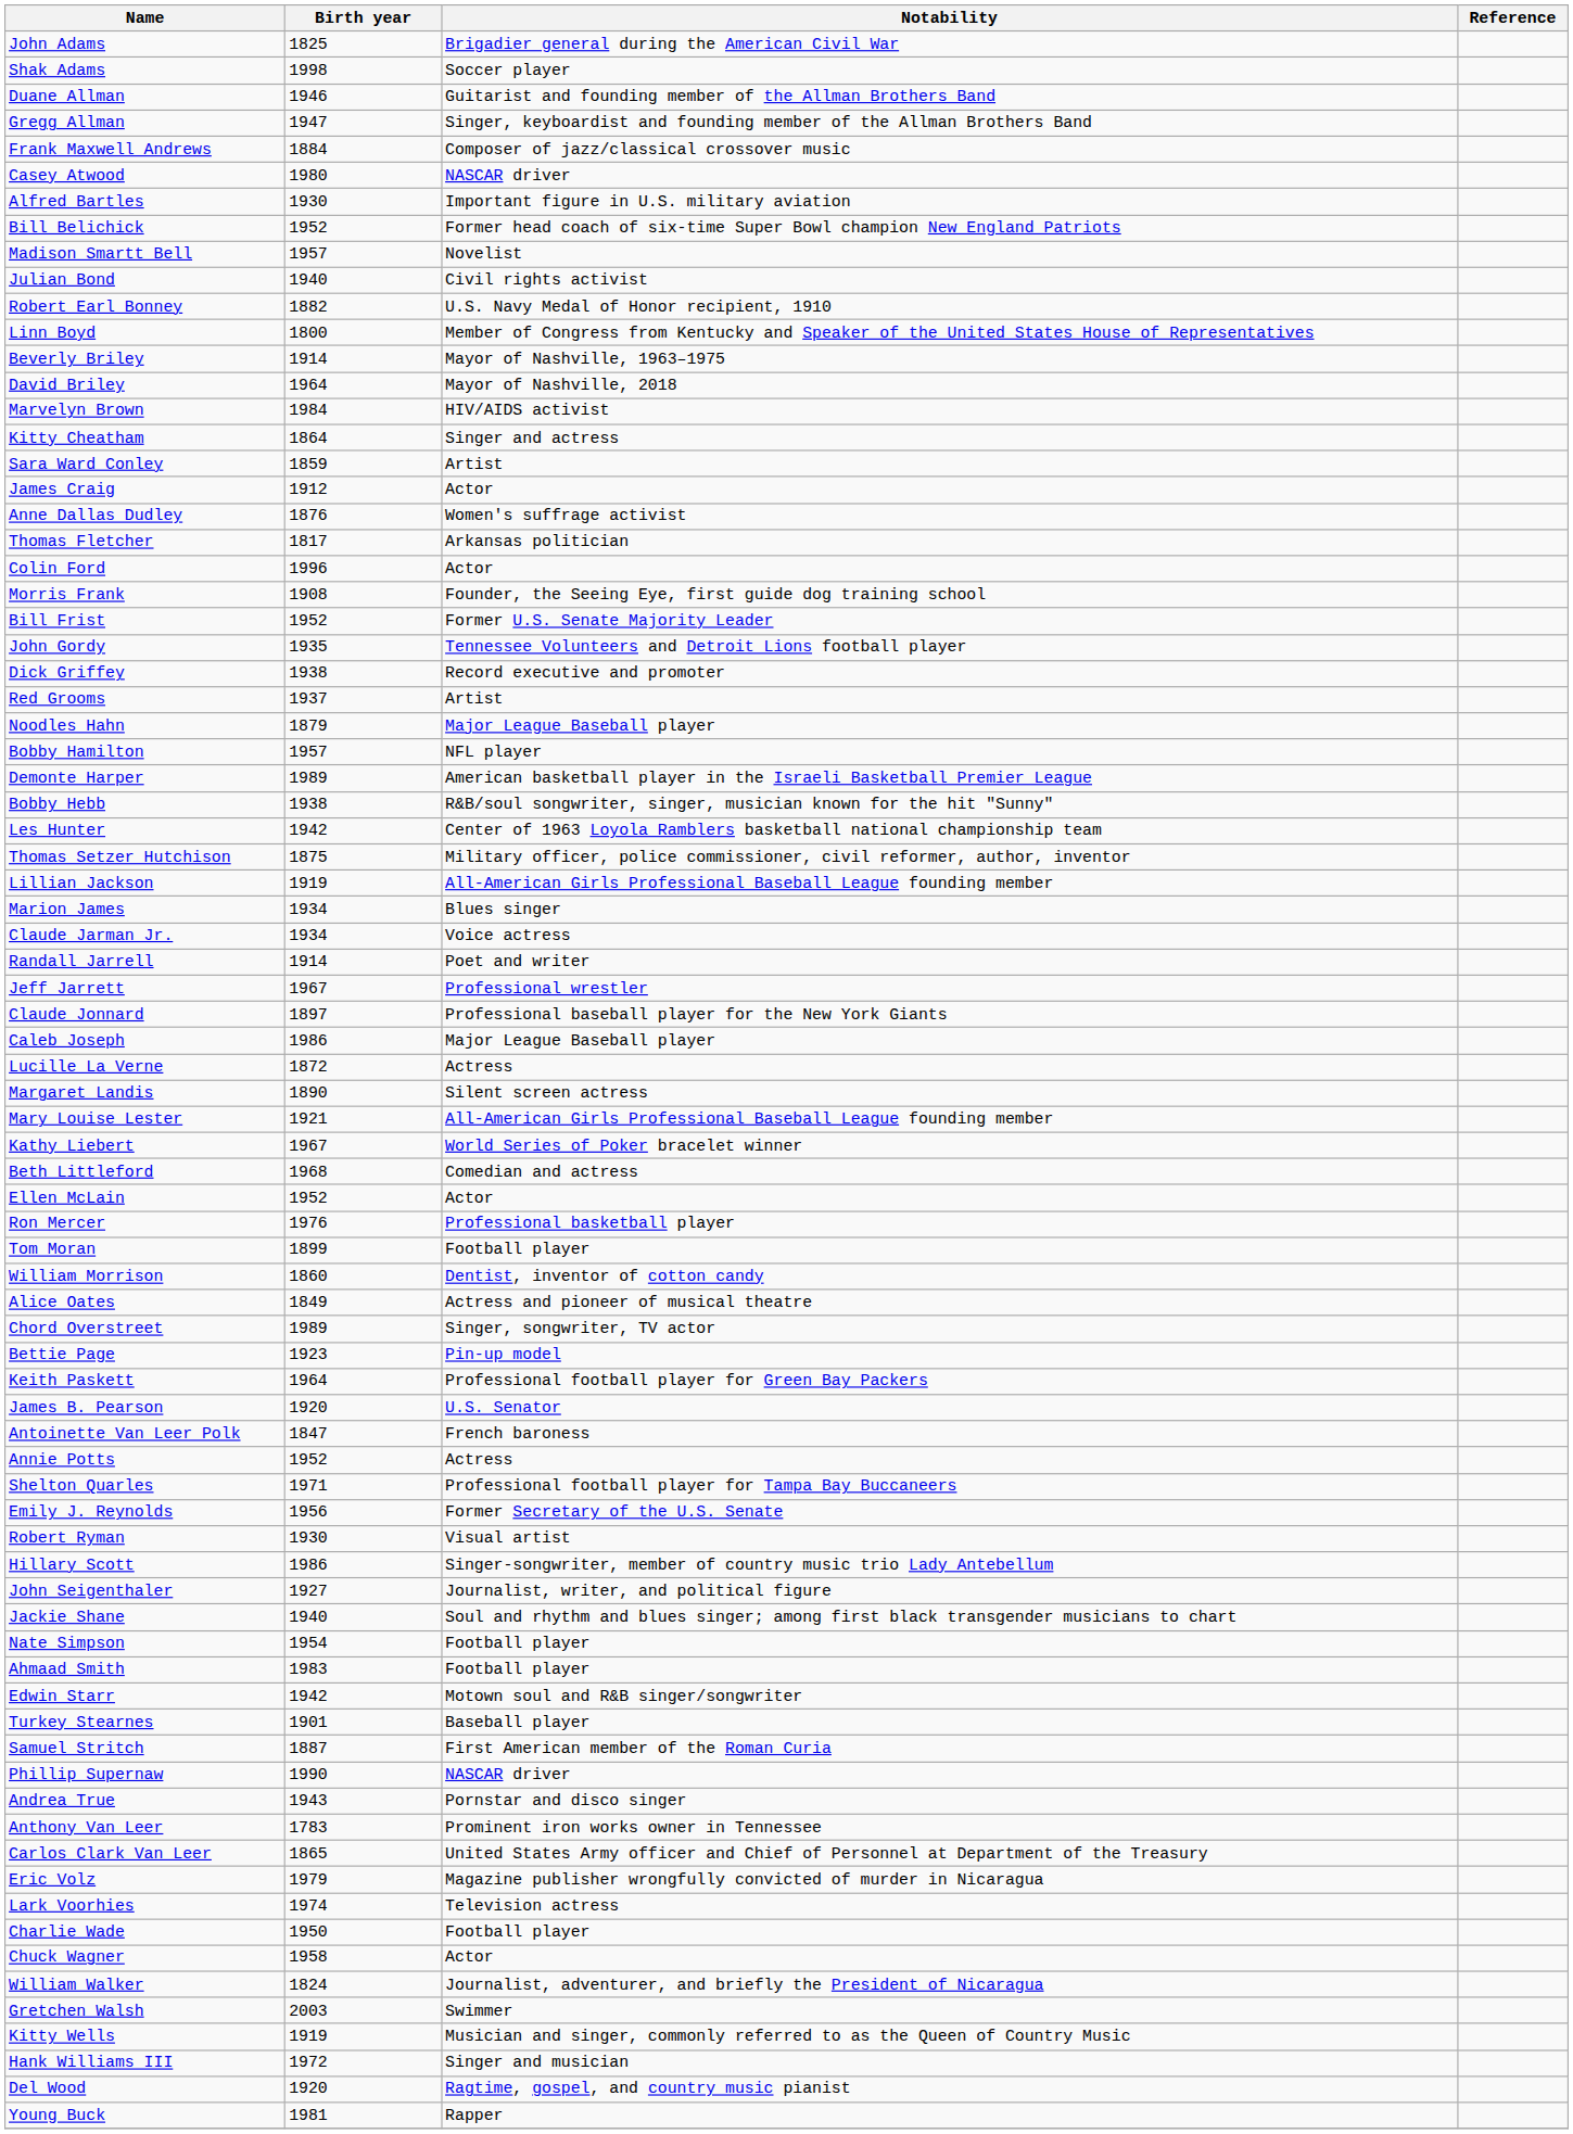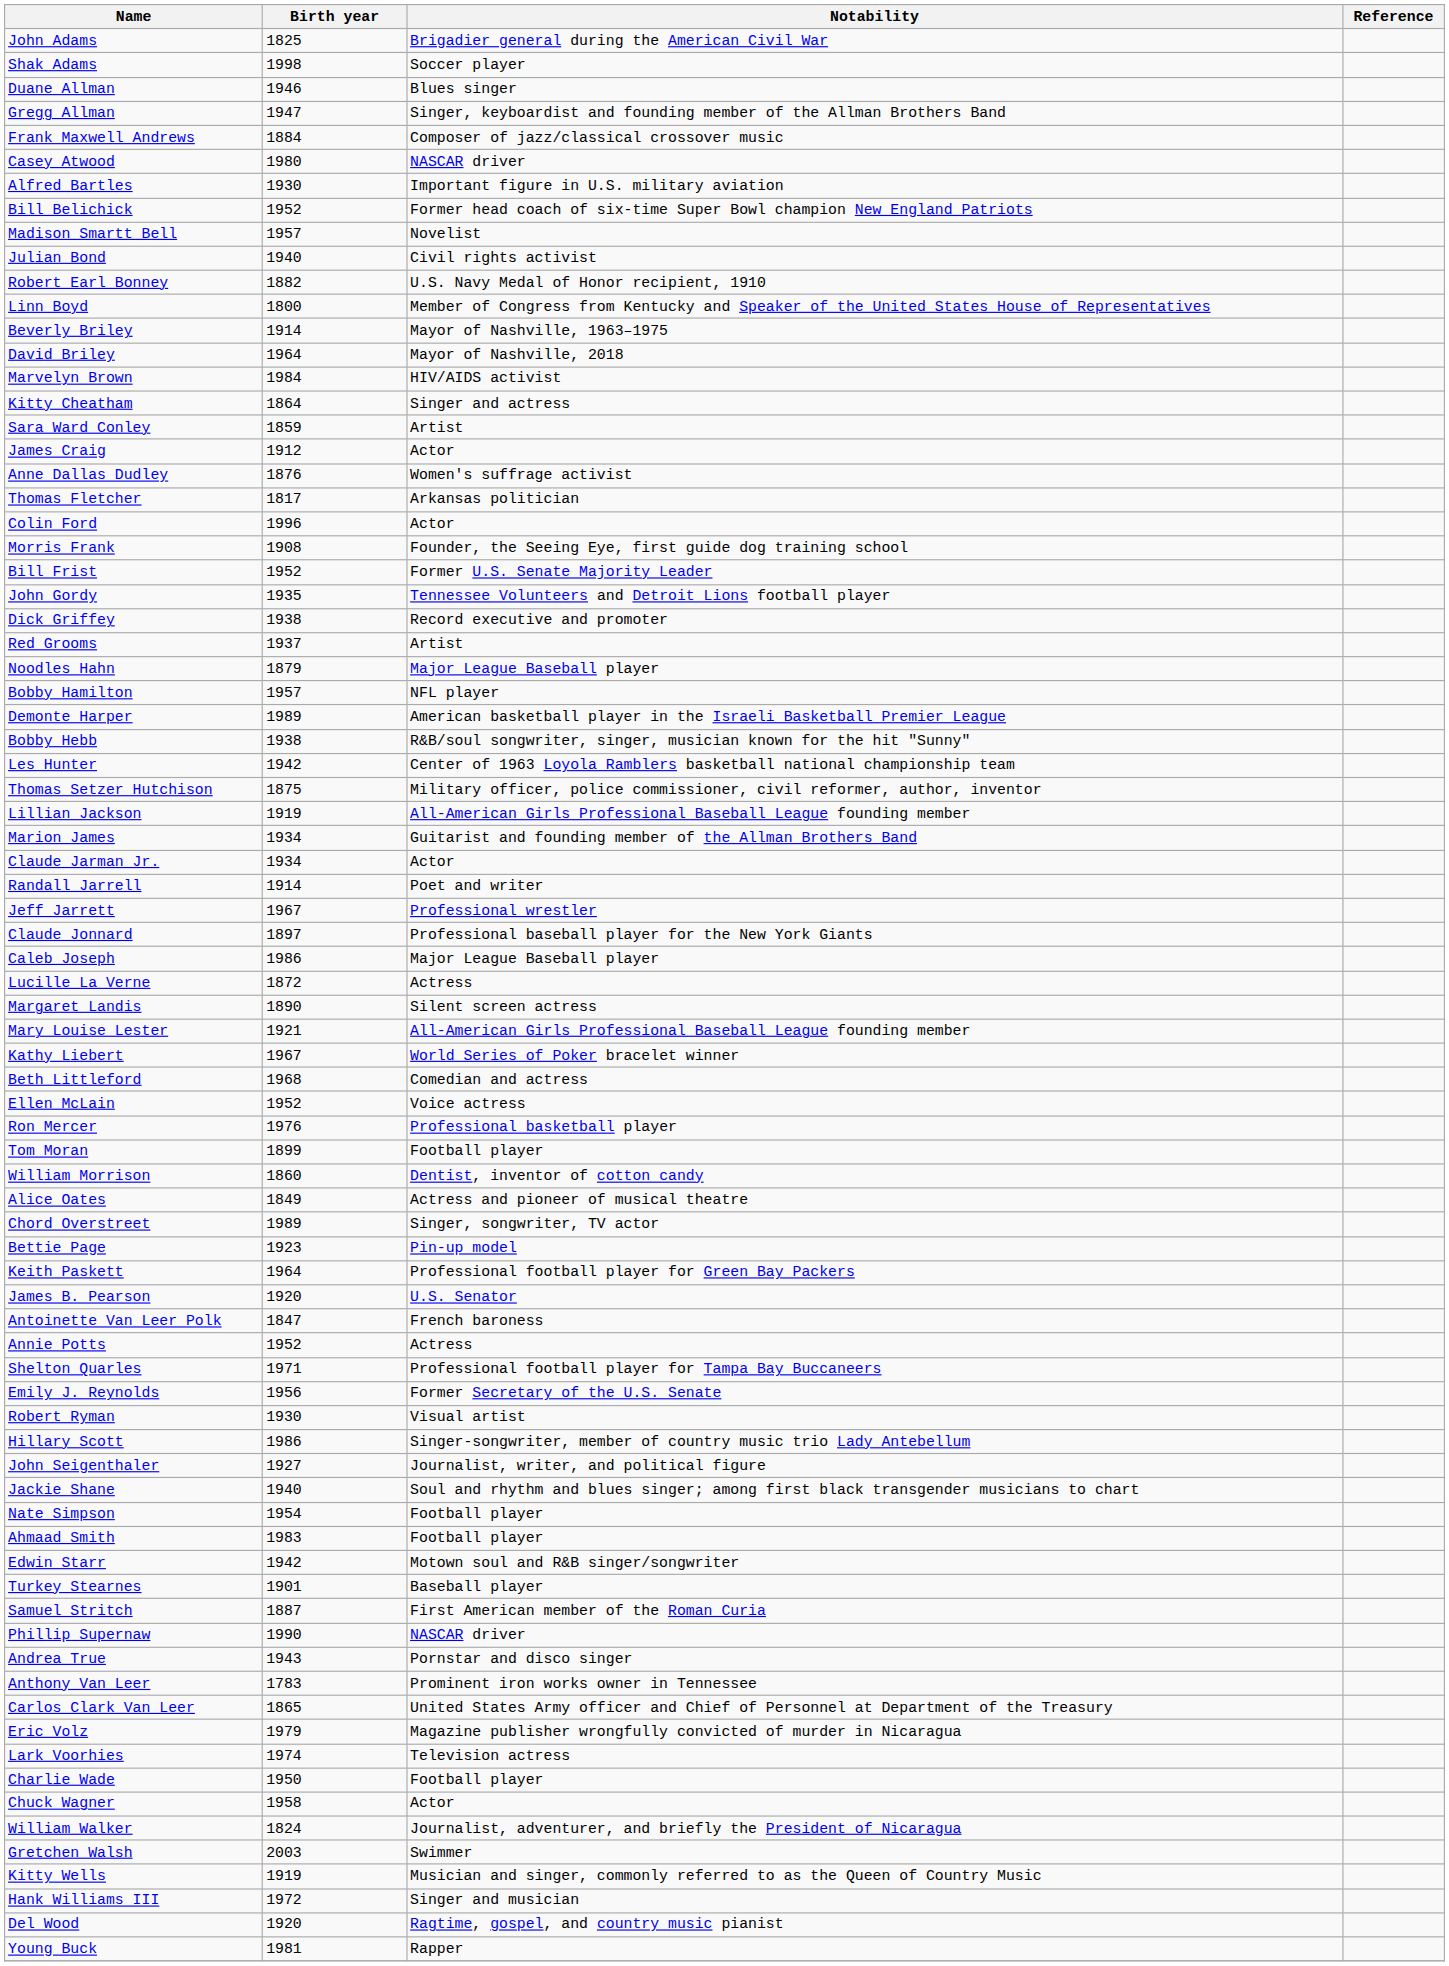 <table class="wikitable sortable" style="width:100%">
 <tr>
 <th style="width:*;">Name</th>
 <th style="width:10%;">Birth year</th>
 <th style="width:65%;">Notability</th>
 <th style="width:*;">Reference</th>
 </tr>
 <tr>
 <td><a href='#'>John Adams</a></td>
 <td>1825</td>
 <td><a href='#'>Brigadier general</a> during the <a href='#'>American Civil War</a></td>
 <td></td>
 </tr>
 <tr>
 <td><a href='#'>Shak Adams</a></td>
 <td>1998</td>
 <td>Soccer player</td>
 <td></td>
 </tr>
 <tr>
 <td><a href='#'>Duane Allman</a></td>
 <td>1946</td>
-<td>Guitarist and founding member of <a href='#'>the Allman Brothers Band</a></td>
+<td>Blues singer</td>
 <td></td>
 </tr>
 <tr>
 <td><a href='#'>Gregg Allman</a></td>
 <td>1947</td>
 <td>Singer, keyboardist and founding member of the Allman Brothers Band</td>
 <td></td>
 </tr>
 <tr>
 <td><a href='#'>Frank Maxwell Andrews</a></td>
 <td>1884</td>
 <td>Composer of jazz/classical crossover music</td>
 <td></td>
 </tr>
 <tr>
 <td><a href='#'>Casey Atwood</a></td>
 <td>1980</td>
 <td><a href='#'>NASCAR</a> driver</td>
 <td></td>
 </tr>
 <tr>
 <td><a href='#'>Alfred Bartles</a></td>
 <td>1930</td>
 <td>Important figure in U.S. military aviation</td>
 <td></td>
 </tr>
 <tr valign="top">
 <td><a href='#'>Bill Belichick</a></td>
 <td>1952</td>
 <td>Former head coach of six-time Super Bowl champion <a href='#'>New England Patriots</a></td>
 <td></td>
 </tr>
 <tr>
 <td><a href='#'>Madison Smartt Bell</a></td>
 <td>1957</td>
 <td>Novelist</td>
 <td></td>
 </tr>
 <tr>
 <td><a href='#'>Julian Bond</a></td>
 <td>1940</td>
 <td>Civil rights activist</td>
 <td></td>
 </tr>
 <tr>
 <td><a href='#'>Robert Earl Bonney</a></td>
 <td>1882</td>
 <td>U.S. Navy Medal of Honor recipient, 1910</td>
 <td></td>
 </tr>
 <tr>
 <td><a href='#'>Linn Boyd</a></td>
 <td>1800</td>
 <td>Member of Congress from Kentucky and <a href='#'>Speaker of the United States House of Representatives</a></td>
 <td></td>
 </tr>
 <tr>
 <td><a href='#'>Beverly Briley</a></td>
 <td>1914</td>
 <td>Mayor of Nashville, 1963–1975</td>
 <td></td>
 </tr>
 <tr>
 <td><a href='#'>David Briley</a></td>
 <td>1964</td>
 <td>Mayor of Nashville, 2018</td>
 <td></td>
 </tr>
 <tr>
 <td><a href='#'>Marvelyn Brown</a></td>
 <td>1984</td>
 <td>HIV/AIDS activist</td>
 <td></td>
 </tr>
 <tr>
 <td><a href='#'>Kitty Cheatham</a></td>
 <td>1864</td>
 <td>Singer and actress</td>
 <td></td>
 </tr>
 <tr>
 <td><a href='#'>Sara Ward Conley</a></td>
 <td>1859</td>
 <td>Artist</td>
 <td></td>
 </tr>
 <tr>
 <td><a href='#'>James Craig</a></td>
 <td>1912</td>
 <td>Actor</td>
 <td></td>
 </tr>
 <tr>
 <td><a href='#'>Anne Dallas Dudley</a></td>
 <td>1876</td>
 <td>Women's suffrage activist</td>
 <td></td>
 </tr>
 <tr>
 <td><a href='#'>Thomas Fletcher</a></td>
 <td>1817</td>
 <td>Arkansas politician</td>
 <td></td>
 </tr>
 <tr>
 <td><a href='#'>Colin Ford</a></td>
 <td>1996</td>
 <td>Actor</td>
 <td></td>
 </tr>
 <tr>
 <td><a href='#'>Morris Frank</a></td>
 <td>1908</td>
 <td>Founder, the Seeing Eye, first guide dog training school</td>
 </tr>
 <tr>
 <td><a href='#'>Bill Frist</a></td>
 <td>1952</td>
 <td>Former <a href='#'>U.S. Senate Majority Leader</a></td>
 <td></td>
 </tr>
 <tr>
 <td><a href='#'>John Gordy</a></td>
 <td>1935</td>
 <td><a href='#'>Tennessee Volunteers</a> and <a href='#'>Detroit Lions</a> football player</td>
 </tr>
 <tr>
 <td><a href='#'>Dick Griffey</a></td>
 <td>1938</td>
 <td>Record executive and promoter</td>
 <td></td>
 </tr>
 <tr>
 <td><a href='#'>Red Grooms</a></td>
 <td>1937</td>
 <td>Artist</td>
 <td></td>
 </tr>
 <tr>
 <td><a href='#'>Noodles Hahn</a></td>
 <td>1879</td>
 <td><a href='#'>Major League Baseball</a> player</td>
 <td></td>
 </tr>
 <tr>
 <td><a href='#'>Bobby Hamilton</a></td>
 <td>1957</td>
 <td>NFL player</td>
 <td></td>
 </tr>
 <tr>
 <td><a href='#'>Demonte Harper</a></td>
 <td>1989</td>
 <td>American basketball player in the <a href='#'>Israeli Basketball Premier League</a></td>
 <td></td>
 </tr>
 <tr>
 <td><a href='#'>Bobby Hebb</a></td>
 <td>1938</td>
 <td>R&B/soul songwriter, singer, musician known for the hit "Sunny"</td>
 <td></td>
 </tr>
 <tr>
 <td><a href='#'>Les Hunter</a></td>
 <td>1942</td>
 <td>Center of 1963 <a href='#'>Loyola Ramblers</a> basketball national championship team</td>
 <td></td>
 </tr>
 <tr>
 <td><a href='#'>Thomas Setzer Hutchison</a></td>
 <td>1875</td>
 <td>Military officer, police commissioner, civil reformer, author, inventor</td>
 <td></td>
 </tr>
 <tr>
 <td><a href='#'>Lillian Jackson</a></td>
 <td>1919</td>
 <td><a href='#'>All-American Girls Professional Baseball League</a> founding member</td>
 <td></td>
 </tr>
 <tr>
 <td><a href='#'>Marion James</a></td>
 <td>1934</td>
-<td>Blues singer</td>
+<td>Guitarist and founding member of <a href='#'>the Allman Brothers Band</a></td>
 <td></td>
 </tr>
 <tr valign="top">
 <td><a href='#'>Claude Jarman Jr.</a></td>
 <td>1934</td>
-<td>Voice actress</td>
+<td>Actor</td>
 <td></td>
 </tr>
 <tr>
 <td><a href='#'>Randall Jarrell</a></td>
 <td>1914</td>
 <td>Poet and writer</td>
 <td></td>
 </tr>
 <tr>
 <td><a href='#'>Jeff Jarrett</a></td>
 <td>1967</td>
 <td><a href='#'>Professional wrestler</a></td>
 <td></td>
 </tr>
 <tr>
 <td><a href='#'>Claude Jonnard</a></td>
 <td>1897</td>
 <td>Professional baseball player for the New York Giants</td>
 <td></td>
 </tr>
 <tr>
 <td><a href='#'>Caleb Joseph</a></td>
 <td>1986</td>
 <td>Major League Baseball player</td>
 </tr>
 <tr>
 <td><a href='#'>Lucille La Verne</a></td>
 <td>1872</td>
 <td>Actress</td>
 <td></td>
 </tr>
 <tr>
 <td><a href='#'>Margaret Landis</a></td>
 <td>1890</td>
 <td>Silent screen actress</td>
 <td></td>
 </tr>
 <tr>
 <td><a href='#'>Mary Louise Lester</a></td>
 <td>1921</td>
 <td><a href='#'>All-American Girls Professional Baseball League</a> founding member</td>
 <td></td>
 </tr>
 <tr>
 <td><a href='#'>Kathy Liebert</a></td>
 <td>1967</td>
 <td><a href='#'>World Series of Poker</a> bracelet winner</td>
 <td></td>
 </tr>
 <tr>
 <td><a href='#'>Beth Littleford</a></td>
 <td>1968</td>
 <td>Comedian and actress</td>
 <td></td>
 </tr>
 <tr>
 <td><a href='#'>Ellen McLain</a></td>
 <td>1952</td>
-<td>Actor</td>
+<td>Voice actress</td>
 <td></td>
 </tr>
 <tr>
 <td><a href='#'>Ron Mercer</a></td>
 <td>1976</td>
 <td><a href='#'>Professional basketball</a> player</td>
 <td></td>
 </tr>
 <tr>
 <td><a href='#'>Tom Moran</a></td>
 <td>1899</td>
 <td>Football player</td>
 <td></td>
 </tr>
 <tr>
 <td><a href='#'>William Morrison</a></td>
 <td>1860</td>
 <td><a href='#'>Dentist</a>, inventor of <a href='#'>cotton candy</a></td>
 <td></td>
 </tr>
 <tr>
 <td><a href='#'>Alice Oates</a></td>
 <td>1849</td>
 <td>Actress and pioneer of musical theatre</td>
 <td></td>
 </tr>
 <tr>
 <td><a href='#'>Chord Overstreet</a></td>
 <td>1989</td>
 <td>Singer, songwriter, TV actor</td>
 <td></td>
 </tr>
 <tr>
 <td><a href='#'>Bettie Page</a></td>
 <td>1923</td>
 <td><a href='#'>Pin-up model</a></td>
 <td></td>
 </tr>
 <tr>
 <td><a href='#'>Keith Paskett</a></td>
 <td>1964</td>
 <td>Professional football player for <a href='#'>Green Bay Packers</a></td>
 <td></td>
 </tr>
 <tr>
 <td><a href='#'>James B. Pearson</a></td>
 <td>1920</td>
 <td><a href='#'>U.S. Senator</a></td>
 <td></td>
 </tr>
 <tr>
 <td><a href='#'>Antoinette Van Leer Polk</a></td>
 <td>1847</td>
 <td>French baroness</td>
 </tr>
 <tr>
 <td><a href='#'>Annie Potts</a></td>
 <td>1952</td>
 <td>Actress</td>
 <td></td>
 </tr>
 <tr>
 <td><a href='#'>Shelton Quarles</a></td>
 <td>1971</td>
 <td>Professional football player for <a href='#'>Tampa Bay Buccaneers</a></td>
 <td></td>
 </tr>
 <tr>
 <td><a href='#'>Emily J. Reynolds</a></td>
 <td>1956</td>
 <td>Former <a href='#'>Secretary of the U.S. Senate</a></td>
 <td></td>
 </tr>
 <tr>
 <td><a href='#'>Robert Ryman</a></td>
 <td>1930</td>
 <td>Visual artist</td>
 <td></td>
 </tr>
 <tr>
 <td><a href='#'>Hillary Scott</a></td>
 <td>1986</td>
 <td>Singer-songwriter, member of country music trio <a href='#'>Lady Antebellum</a></td>
 <td></td>
 </tr>
 <tr>
 <td><a href='#'>John Seigenthaler</a></td>
 <td>1927</td>
 <td>Journalist, writer, and political figure</td>
 <td></td>
 </tr>
 <tr>
 <td><a href='#'>Jackie Shane</a></td>
 <td>1940</td>
 <td>Soul and rhythm and blues singer; among first black transgender musicians to chart</td>
 <td></td>
 </tr>
 <tr>
 <td><a href='#'>Nate Simpson</a></td>
 <td>1954</td>
 <td>Football player</td>
 <td></td>
 </tr>
 <tr>
 <td><a href='#'>Ahmaad Smith</a></td>
 <td>1983</td>
 <td>Football player</td>
 <td></td>
 </tr>
 <tr>
 <td><a href='#'>Edwin Starr</a></td>
 <td>1942</td>
 <td>Motown soul and R&B singer/songwriter</td>
 </tr>
 <tr>
 <td><a href='#'>Turkey Stearnes</a></td>
 <td>1901</td>
 <td>Baseball player</td>
 <td></td>
 </tr>
 <tr>
 <td><a href='#'>Samuel Stritch</a></td>
 <td>1887</td>
 <td>First American member of the <a href='#'>Roman Curia</a></td>
 <td></td>
 </tr>
 <tr>
 <td><a href='#'>Phillip Supernaw</a></td>
 <td>1990</td>
 <td><a href='#'>NASCAR</a> driver</td>
 <td></td>
 </tr>
 <tr>
 <td><a href='#'>Andrea True</a></td>
 <td>1943</td>
 <td>Pornstar and disco singer</td>
 <td></td>
 </tr>
 <tr>
 <td><a href='#'>Anthony Van Leer</a></td>
 <td>1783</td>
 <td>Prominent iron works owner in Tennessee</td>
 <td></td>
 </tr>
 <tr>
 <td><a href='#'>Carlos Clark Van Leer</a></td>
 <td>1865</td>
 <td>United States Army officer and Chief of Personnel at Department of the Treasury</td>
 <td></td>
 </tr>
 <tr>
 <td><a href='#'>Eric Volz</a></td>
 <td>1979</td>
 <td>Magazine publisher wrongfully convicted of murder in Nicaragua</td>
 <td></td>
 </tr>
 <tr>
 <td><a href='#'>Lark Voorhies</a></td>
 <td>1974</td>
 <td>Television actress</td>
 <td></td>
 </tr>
 <tr>
 <td><a href='#'>Charlie Wade</a></td>
 <td>1950</td>
 <td>Football player</td>
 <td></td>
 </tr>
 <tr>
 <td><a href='#'>Chuck Wagner</a></td>
 <td>1958</td>
 <td>Actor</td>
 <td></td>
 </tr>
 <tr>
 <td><a href='#'>William Walker</a></td>
 <td>1824</td>
 <td>Journalist, adventurer, and briefly the <a href='#'>President of Nicaragua</a></td>
 <td></td>
 </tr>
 <tr>
 <td><a href='#'>Gretchen Walsh</a></td>
 <td>2003</td>
 <td>Swimmer</td>
 <td></td>
 </tr>
 <tr>
 <td><a href='#'>Kitty Wells</a></td>
 <td>1919</td>
 <td>Musician and singer, commonly referred to as the Queen of Country Music</td>
 <td></td>
 </tr>
 <tr>
 <td><a href='#'>Hank Williams III</a></td>
 <td>1972</td>
 <td>Singer and musician</td>
 <td></td>
 </tr>
 <tr>
 <td><a href='#'>Del Wood</a></td>
 <td>1920</td>
 <td><a href='#'>Ragtime</a>, <a href='#'>gospel</a>, and <a href='#'>country music</a> pianist</td>
 <td></td>
 </tr>
 <tr>
 <td><a href='#'>Young Buck</a></td>
 <td>1981</td>
 <td>Rapper</td>
 <td></td>
 </tr>
 <tr>
 </tr>
 </table>
